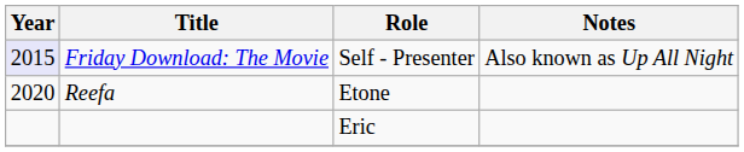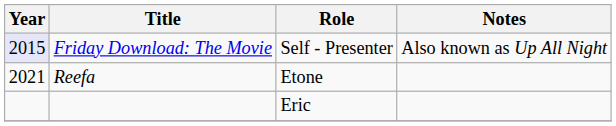 <table class="wikitable sortable">
 <tr>
 <th>Year</th>
 <th>Title</th>
 <th>Role</th>
 <th class="unsortable">Notes</th>
 </tr>
 <tr>
 <td style="background: lavender;">2015</td>
 <td><em><a href='#'>Friday Download: The Movie</a></em></td>
 <td>Self - Presenter</td>
 <td>Also known as <em>Up All Night</em></td>
 </tr>
 <tr>
-<td>2020</td>
+<td>2021</td>
 <td><em>Reefa</em></td>
 <td>Etone</td>
 <td></td>
 </tr>
 <tr>
 <td></td>
 <td></td>
 <td>Eric</td>
 <td></td>
 </tr>
 <tr>
 </tr>
 </table>
